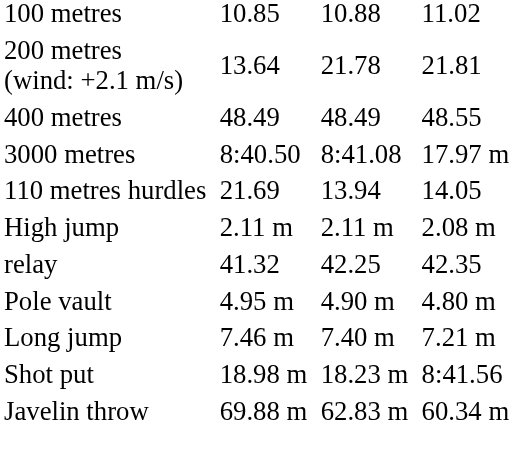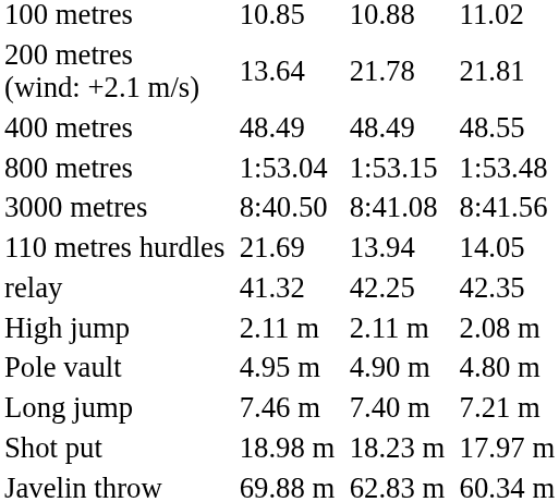 <table>
 <tr>
 <td>100 metres</td>
 <td></td>
 <td>10.85</td>
 <td></td>
 <td>10.88</td>
 <td></td>
 <td>11.02</td>
 </tr>
 <tr>
 <td>200 metres<br>(wind: +2.1 m/s)</td>
 <td></td>
 <td>13.64</td>
 <td></td>
 <td>21.78 </td>
 <td></td>
 <td>21.81 </td>
 </tr>
 <tr>
 <td>400 metres</td>
 <td></td>
 <td>48.49</td>
 <td></td>
 <td>48.49</td>
 <td></td>
 <td>48.55</td>
 </tr>
 <tr>
+<td>800 metres</td>
+<td></td>
+<td>1:53.04</td>
+<td></td>
+<td>1:53.15</td>
+<td></td>
+<td>1:53.48</td>
+</tr>
+<tr>
 <td>3000 metres</td>
 <td></td>
 <td>8:40.50</td>
 <td></td>
 <td>8:41.08</td>
 <td></td>
-<td>17.97 m</td>
+<td>8:41.56</td>
 </tr>
 <tr>
 <td>110 metres hurdles</td>
 <td></td>
 <td>21.69 </td>
 <td></td>
 <td>13.94</td>
 <td></td>
 <td>14.05</td>
 </tr>
 <tr>
+<td> relay</td>
+<td></td>
+<td>41.32</td>
+<td></td>
+<td>42.25</td>
+<td></td>
+<td>42.35</td>
+</tr>
+<tr>
 <td>High jump</td>
 <td></td>
 <td>2.11 m</td>
 <td></td>
 <td>2.11 m</td>
 <td></td>
 <td>2.08 m</td>
-</tr>
-<tr>
-<td> relay</td>
-<td></td>
-<td>41.32</td>
-<td></td>
-<td>42.25</td>
-<td></td>
-<td>42.35</td>
 </tr>
 <tr>
 <td>Pole vault</td>
 <td></td>
 <td>4.95 m</td>
 <td></td>
 <td>4.90 m</td>
 <td></td>
 <td>4.80 m</td>
 </tr>
 <tr>
 <td>Long jump</td>
 <td></td>
 <td>7.46 m</td>
 <td></td>
 <td>7.40 m</td>
 <td></td>
 <td>7.21 m</td>
 </tr>
 <tr>
 <td>Shot put</td>
 <td></td>
 <td>18.98 m</td>
 <td></td>
 <td>18.23 m</td>
 <td></td>
-<td>8:41.56</td>
+<td>17.97 m</td>
 </tr>
 <tr>
 <td>Javelin throw</td>
 <td></td>
 <td>69.88 m</td>
 <td></td>
 <td>62.83 m</td>
 <td></td>
 <td>60.34 m</td>
 </tr>
 </table>
